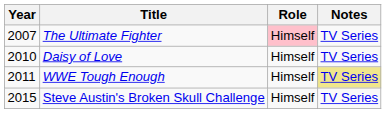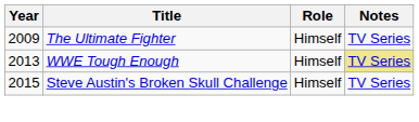 <table class="wikitable sortable">
 <tr>
 <th>Year</th>
 <th>Title</th>
 <th>Role</th>
 <th>Notes</th>
 </tr>
 <tr>
-<td>2007</td>
+<td>2009</td>
 <td><em><a href='#'>The Ultimate Fighter</a></em></td>
-<td style="background: pink;">Himself</td>
-<td><a href='#'>TV Series</a></td>
-</tr>
-<tr>
-<td>2010</td>
-<td><em><a href='#'>Daisy of Love</a></em></td>
 <td>Himself</td>
 <td><a href='#'>TV Series</a></td>
 </tr>
 <tr>
-<td>2011</td>
+<td>2013</td>
 <td><em><a href='#'>WWE Tough Enough</a></em></td>
 <td>Himself</td>
 <td style="background: khaki;"><a href='#'>TV Series</a></td>
 </tr>
 <tr>
 <td>2015</td>
 <td><a href='#'>Steve Austin's Broken Skull Challenge</a></td>
 <td>Himself</td>
 <td><a href='#'>TV Series</a></td>
 </tr>
 </table>
